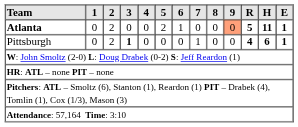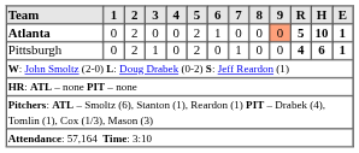 <table border=1 cellspacing=0 width=425 style="margin-left:3em;">
 <tr style="text-align:center; background-color:#e6e6e6;">
 <th align=left width=28%>Team</th>
 <th width=6%>1</th>
 <th width=6%>2</th>
 <th width=6%>3</th>
 <th width=6%>4</th>
 <th width=6%>5</th>
 <th width=6%>6</th>
 <th width=6%>7</th>
 <th width=6%>8</th>
 <th width=6%>9</th>
 <th width=6%>R</th>
 <th width=6%>H</th>
 <th width=6%>E</th>
 </tr>
 <tr style="text-align:center;">
 <td align=left><strong>Atlanta</strong></td>
 <td>0</td>
 <td>2</td>
 <td>0</td>
 <td>0</td>
 <td>2</td>
 <td>1</td>
 <td>0</td>
 <td>0</td>
 <td style="background: lightsalmon;">0</td>
 <td><strong>5</strong></td>
-<td><strong>11</strong></td>
+<td><strong>10</strong></td>
 <td><strong>1</strong></td>
 </tr>
 <tr style="text-align:center;">
 <td align=left>Pittsburgh</td>
 <td>0</td>
 <td>2</td>
-<td><strong>1</strong></td>
+<td>1</td>
 <td>0</td>
-<td>0</td>
+<td>2</td>
 <td>0</td>
 <td>1</td>
 <td>0</td>
 <td>0</td>
 <td><strong>4</strong></td>
 <td><strong>6</strong></td>
 <td><strong>1</strong></td>
 </tr>
 <tr style="text-align:left;">
 <td colspan=13><small><strong>W</strong>: <a href='#'>John Smoltz</a> (2-0)   <strong>L</strong>: <a href='#'>Doug Drabek</a> (0-2)   <strong>S</strong>: <a href='#'>Jeff Reardon</a> (1)</small></td>
 </tr>
 <tr style="text-align:left;">
 <td colspan=13><small><strong>HR</strong>: <strong>ATL</strong> – none  <strong>PIT</strong> – none</small></td>
 </tr>
 <tr style="text-align:left;">
 <td colspan=13><small><strong>Pitchers</strong>: <strong>ATL</strong> – Smoltz (6), Stanton (1), Reardon (1)  <strong>PIT</strong> – Drabek (4), Tomlin (1), Cox (1/3), Mason (3)</small></td>
 </tr>
 <tr style="text-align:left;">
 <td colspan=13><small><strong>Attendance</strong>: 57,164  <strong>Time</strong>: 3:10</small></td>
 </tr>
 </table>
